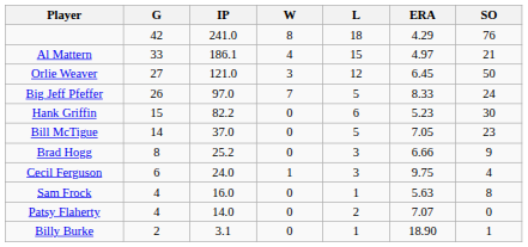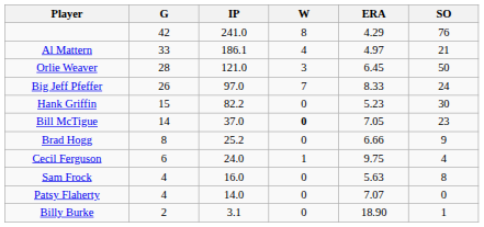 <table class="wikitable sortable">
 <tr>
 <th bgcolor="#DDDDFF" width="16%">Player</th>
 <th bgcolor="#DDDDFF" width="9%">G</th>
 <th bgcolor="#DDDDFF" width="9%">IP</th>
 <th bgcolor="#DDDDFF" width="9%">W</th>
-<th bgcolor="#DDDDFF" width="9%">L</th>
 <th bgcolor="#DDDDFF" width="9%">ERA</th>
 <th bgcolor="#DDDDFF" width="9%">SO</th>
 </tr>
 <tr align="center">
 <td></td>
 <td>42</td>
 <td>241.0</td>
 <td>8</td>
-<td>18</td>
 <td>4.29</td>
 <td>76</td>
 </tr>
 <tr align="center">
 <td><a href='#'>Al Mattern</a></td>
 <td>33</td>
 <td>186.1</td>
 <td>4</td>
-<td>15</td>
 <td>4.97</td>
 <td>21</td>
 </tr>
 <tr align=center>
 <td><a href='#'>Orlie Weaver</a></td>
-<td>27</td>
+<td>28</td>
 <td>121.0</td>
 <td>3</td>
-<td>12</td>
 <td>6.45</td>
 <td>50</td>
 </tr>
 <tr align=center>
 <td><a href='#'>Big Jeff Pfeffer</a></td>
 <td>26</td>
 <td>97.0</td>
 <td>7</td>
-<td>5</td>
 <td>8.33</td>
 <td>24</td>
 </tr>
 <tr align=center>
 <td><a href='#'>Hank Griffin</a></td>
 <td>15</td>
 <td>82.2</td>
 <td>0</td>
-<td>6</td>
 <td>5.23</td>
 <td>30</td>
 </tr>
 <tr align=center>
 <td><a href='#'>Bill McTigue</a></td>
 <td>14</td>
 <td>37.0</td>
-<td>0</td>
-<td>5</td>
+<td><strong>0</strong></td>
 <td>7.05</td>
 <td>23</td>
 </tr>
 <tr align=center>
 <td><a href='#'>Brad Hogg</a></td>
 <td>8</td>
 <td>25.2</td>
 <td>0</td>
-<td>3</td>
 <td>6.66</td>
 <td>9</td>
 </tr>
 <tr align=center>
 <td><a href='#'>Cecil Ferguson</a></td>
 <td>6</td>
 <td>24.0</td>
 <td>1</td>
-<td>3</td>
 <td>9.75</td>
 <td>4</td>
 </tr>
 <tr align=center>
 <td><a href='#'>Sam Frock</a></td>
 <td>4</td>
 <td>16.0</td>
 <td>0</td>
-<td>1</td>
 <td>5.63</td>
 <td>8</td>
 </tr>
 <tr align=center>
 <td><a href='#'>Patsy Flaherty</a></td>
 <td>4</td>
 <td>14.0</td>
 <td>0</td>
-<td>2</td>
 <td>7.07</td>
 <td>0</td>
 </tr>
 <tr align=center>
 <td><a href='#'>Billy Burke</a></td>
 <td>2</td>
 <td>3.1</td>
 <td>0</td>
-<td>1</td>
 <td>18.90</td>
 <td>1</td>
 </tr>
 </table>
